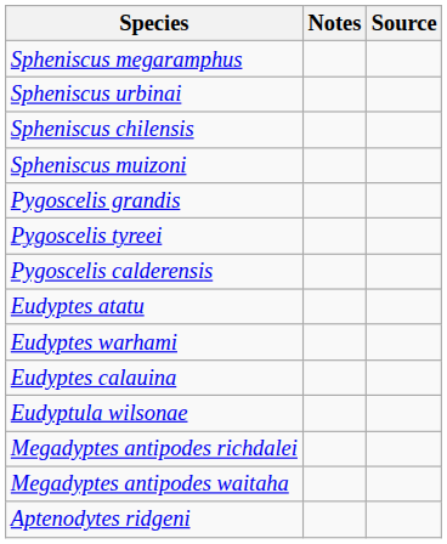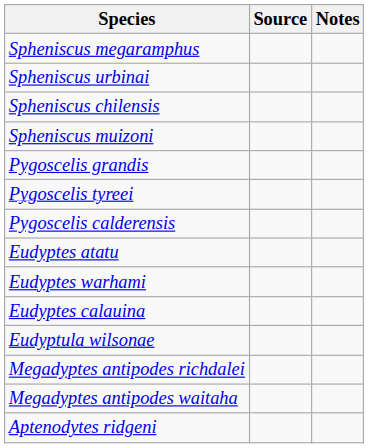 <table class="wikitable">
 <tr>
 <th>Species</th>
+<th>Source</th>
 <th>Notes</th>
-<th>Source</th>
 </tr>
 <tr>
 <td><em><a href='#'>Spheniscus megaramphus</a></em></td>
 <td></td>
 <td></td>
 </tr>
 <tr>
 <td><em><a href='#'>Spheniscus urbinai</a></em></td>
 <td></td>
 <td></td>
 </tr>
 <tr>
 <td><em><a href='#'>Spheniscus chilensis</a></em></td>
 <td></td>
 <td></td>
 </tr>
 <tr>
 <td><em><a href='#'>Spheniscus muizoni</a></em></td>
 <td></td>
 <td></td>
 </tr>
 <tr>
 <td><em><a href='#'>Pygoscelis grandis</a></em></td>
 <td></td>
 <td></td>
 </tr>
 <tr>
 <td><em><a href='#'>Pygoscelis tyreei</a></em></td>
 <td></td>
 <td></td>
 </tr>
 <tr>
 <td><em><a href='#'>Pygoscelis calderensis</a></em></td>
 <td></td>
 <td></td>
 </tr>
 <tr>
 <td><em><a href='#'>Eudyptes atatu</a></em></td>
 <td></td>
 <td></td>
 </tr>
 <tr>
 <td><em><a href='#'>Eudyptes warhami</a></em></td>
 <td></td>
 <td></td>
 </tr>
 <tr>
 <td><em><a href='#'>Eudyptes calauina</a></em></td>
 <td></td>
 <td></td>
 </tr>
 <tr>
 <td><em><a href='#'>Eudyptula wilsonae</a></em></td>
 <td></td>
 <td></td>
 </tr>
 <tr>
 <td><em><a href='#'>Megadyptes antipodes richdalei</a></em></td>
 <td></td>
 <td></td>
 </tr>
 <tr>
 <td><a href='#'><em>Megadyptes antipodes waitaha</em></a></td>
 <td></td>
 <td></td>
 </tr>
 <tr>
 <td><em><a href='#'>Aptenodytes ridgeni</a></em></td>
 <td></td>
 <td></td>
 </tr>
 </table>
